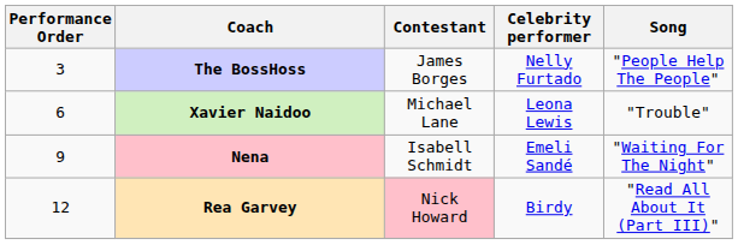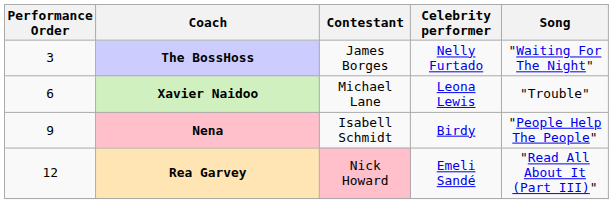 <table class="wikitable sortable" style="text-align: center; width: auto;">
 <tr class="hintergrundfarbe5">
 <th>Performance <br>Order</th>
 <th>Coach</th>
 <th>Contestant</th>
 <th>Celebrity performer</th>
 <th>Song</th>
 </tr>
 <tr>
 <td>3</td>
 <th style="background-color:#ccf" width="220px">The BossHoss</th>
 <td>James Borges</td>
 <td><a href='#'>Nelly Furtado</a></td>
-<td>"<a href='#'>People Help The People</a>"</td>
+<td>"<a href='#'>Waiting For The Night</a>"</td>
 </tr>
 <tr>
 <td>6</td>
 <th style="background-color:#d0f0c0" width="220px">Xavier Naidoo</th>
 <td>Michael Lane</td>
 <td><a href='#'>Leona Lewis</a></td>
 <td>"Trouble"</td>
 </tr>
 <tr>
 <td>9</td>
 <th style="background-color:pink" width="220px">Nena</th>
 <td>Isabell Schmidt</td>
-<td><a href='#'>Emeli Sandé</a></td>
-<td>"<a href='#'>Waiting For The Night</a>"</td>
+<td><a href='#'>Birdy</a></td>
+<td>"<a href='#'>People Help The People</a>"</td>
 </tr>
 <tr>
 <td>12</td>
 <th style="background-color:#ffe5b4" width="220px">Rea Garvey</th>
 <td style="background: pink;">Nick Howard</td>
-<td><a href='#'>Birdy</a></td>
+<td><a href='#'>Emeli Sandé</a></td>
 <td>"<a href='#'>Read All About It (Part III)</a>"</td>
 </tr>
 <tr>
 </tr>
 </table>
